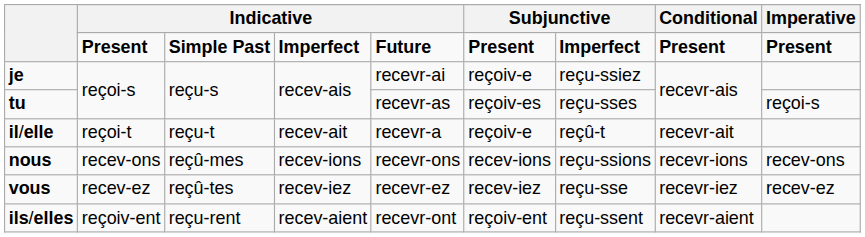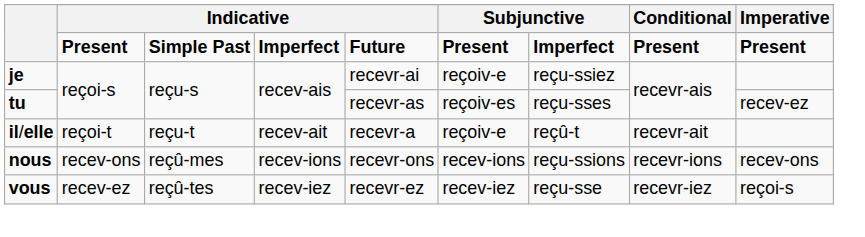 <table class="wikitable">
 <tr>
 <th rowspan="3" colspan="1"> </th>
 </tr>
 <tr>
 <th colspan="4" style="text-align: center;"><strong>Indicative</strong></th>
 <th colspan="2" style="text-align: center;"><strong>Subjunctive</strong></th>
 <th style="text-align: center;"><strong>Conditional</strong></th>
 <th style="text-align: center;"><strong>Imperative</strong></th>
 </tr>
 <tr>
 <td><strong>Present</strong></td>
 <td><strong>Simple Past</strong></td>
 <td><strong>Imperfect</strong></td>
 <td><strong>Future</strong></td>
 <td><strong>Present</strong></td>
 <td><strong>Imperfect</strong></td>
 <td><strong>Present</strong></td>
 <td><strong>Present</strong></td>
 </tr>
 <tr>
 <td><strong>je</strong></td>
 <td rowspan="2">reçoi-s</td>
 <td rowspan="2">reçu-s</td>
 <td rowspan="2">recev-ais</td>
 <td>recevr-ai</td>
 <td>reçoiv-e</td>
 <td>reçu-ssiez</td>
 <td rowspan="2">recevr-ais</td>
 <td></td>
 </tr>
 <tr>
 <td><strong>tu</strong></td>
 <td>recevr-as</td>
 <td>reçoiv-es</td>
 <td>reçu-sses</td>
-<td>reçoi-s</td>
+<td>recev-ez</td>
 </tr>
 <tr>
 <td><strong>il</strong>/<strong>elle</strong></td>
 <td>reçoi-t</td>
 <td>reçu-t</td>
 <td>recev-ait</td>
 <td>recevr-a</td>
 <td>reçoiv-e</td>
 <td>reçû-t</td>
 <td>recevr-ait</td>
 <td></td>
 </tr>
 <tr>
 <td><strong>nous</strong></td>
 <td>recev-ons</td>
 <td>reçû-mes</td>
 <td>recev-ions</td>
 <td>recevr-ons</td>
 <td>recev-ions</td>
 <td>reçu-ssions</td>
 <td>recevr-ions</td>
 <td>recev-ons</td>
 </tr>
 <tr>
 <td><strong>vous</strong></td>
 <td>recev-ez</td>
 <td>reçû-tes</td>
 <td>recev-iez</td>
 <td>recevr-ez</td>
 <td>recev-iez</td>
 <td>reçu-sse</td>
 <td>recevr-iez</td>
-<td>recev-ez</td>
-</tr>
-<tr>
-<td><strong>ils</strong>/<strong>elles</strong></td>
-<td>reçoiv-ent</td>
-<td>reçu-rent</td>
-<td>recev-aient</td>
-<td>recevr-ont</td>
-<td>reçoiv-ent</td>
-<td>reçu-ssent</td>
-<td>recevr-aient</td>
-<td></td>
+<td>reçoi-s</td>
 </tr>
 </table>
